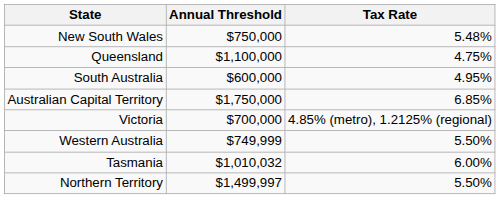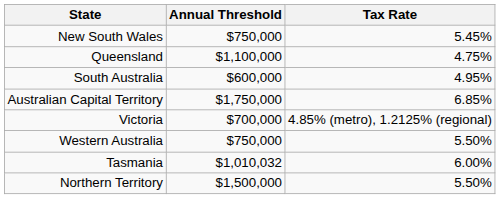 <table class="wikitable sortable" style="text-align: right;">
 <tr>
 <th>State</th>
 <th>Annual Threshold</th>
 <th>Tax Rate</th>
 </tr>
 <tr>
 <td>New South Wales</td>
 <td>$750,000</td>
-<td>5.48%</td>
+<td>5.45%</td>
 </tr>
 <tr>
 <td>Queensland</td>
 <td>$1,100,000</td>
 <td>4.75%</td>
 </tr>
 <tr>
 <td>South Australia</td>
 <td>$600,000</td>
 <td>4.95%</td>
 </tr>
 <tr>
 <td>Australian Capital Territory</td>
 <td>$1,750,000</td>
 <td>6.85%</td>
 </tr>
 <tr>
 <td>Victoria</td>
 <td>$700,000</td>
 <td>4.85% (metro), 1.2125% (regional)</td>
 </tr>
 <tr>
 <td>Western Australia</td>
-<td>$749,999</td>
+<td>$750,000</td>
 <td>5.50%</td>
 </tr>
 <tr>
 <td>Tasmania</td>
 <td>$1,010,032</td>
 <td>6.00%</td>
 </tr>
 <tr>
 <td>Northern Territory</td>
-<td>$1,499,997</td>
+<td>$1,500,000</td>
 <td>5.50%</td>
 </tr>
 </table>
